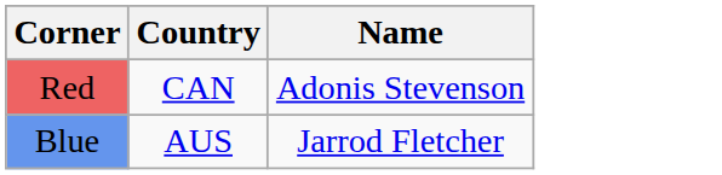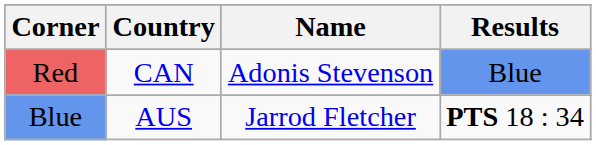 <table class="wikitable" style="text-align:center">
 <tr>
 <th>Corner</th>
 <th>Country</th>
 <th>Name</th>
+<th>Results</th>
 </tr>
 <tr>
 <td bgcolor="#EE6363">Red</td>
 <td><a href='#'>CAN</a></td>
 <td><a href='#'>Adonis Stevenson</a></td>
+<td bgcolor="#6495ED">Blue</td>
 </tr>
 <tr>
 <td bgcolor="#6495ED">Blue</td>
 <td><a href='#'>AUS</a></td>
 <td><a href='#'>Jarrod Fletcher</a></td>
+<td><strong>PTS</strong> 18 : 34</td>
 </tr>
 </table>
